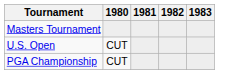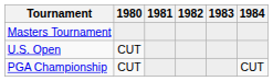 <table class="wikitable" style="font-size:95%;text-align:center;">
 <tr>
 <th>Tournament</th>
 <th>1980</th>
 <th>1981</th>
 <th>1982</th>
 <th>1983</th>
+<th>1984</th>
 </tr>
 <tr>
 <td align=left><a href='#'>Masters Tournament</a></td>
+<td style="background:#eeeeee;"></td>
 <td style="background:#eeeeee;"></td>
 <td style="background:#eeeeee;"></td>
 <td style="background:#eeeeee;"></td>
 <td style="background:#eeeeee;"></td>
 </tr>
 <tr>
 <td align=left><a href='#'>U.S. Open</a></td>
 <td>CUT</td>
 <td style="background:#eeeeee;"></td>
 <td style="background:#eeeeee;"></td>
 <td style="background:#eeeeee;"></td>
+<td style="background:#eeeeee;"></td>
 </tr>
 <tr>
 <td align=left><a href='#'>PGA Championship</a></td>
 <td>CUT</td>
 <td style="background:#eeeeee;"></td>
 <td style="background:#eeeeee;"></td>
 <td style="background:#eeeeee;"></td>
+<td>CUT</td>
 </tr>
 </table>
